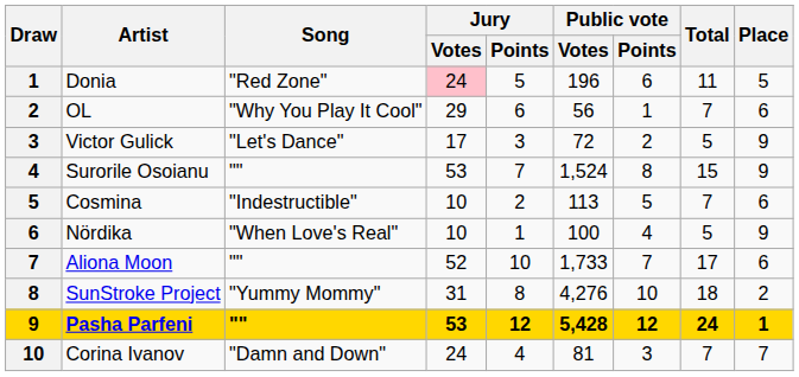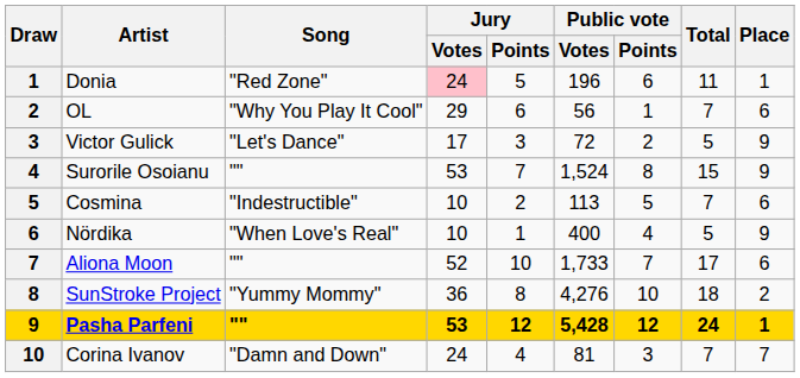 <table class="sortable wikitable plainrowheaders" style="margin: 1em auto 1em auto; text-align:center">
 <tr>
 <th rowspan="2">Draw</th>
 <th rowspan="2">Artist</th>
 <th rowspan="2">Song</th>
 <th colspan="2">Jury</th>
 <th colspan="2">Public vote</th>
 <th rowspan="2">Total</th>
 <th rowspan="2">Place</th>
 </tr>
 <tr>
 <th>Votes</th>
 <th>Points</th>
 <th>Votes</th>
 <th>Points</th>
 </tr>
 <tr>
 <th scope="row" style="text-align:center;">1</th>
 <td align="left">Donia</td>
 <td align="left">"Red Zone"</td>
 <td style="background: pink;">24</td>
 <td>5</td>
 <td>196</td>
 <td>6</td>
 <td>11</td>
-<td>5</td>
+<td>1</td>
 </tr>
 <tr>
 <th scope="row" style="text-align:center;">2</th>
 <td align="left">OL</td>
 <td align="left">"Why You Play It Cool"</td>
 <td>29</td>
 <td>6</td>
 <td>56</td>
 <td>1</td>
 <td>7</td>
 <td>6</td>
 </tr>
 <tr>
 <th scope="row" style="text-align:center;">3</th>
 <td align="left">Victor Gulick</td>
 <td align="left">"Let's Dance"</td>
 <td>17</td>
 <td>3</td>
 <td>72</td>
 <td>2</td>
 <td>5</td>
 <td>9</td>
 </tr>
 <tr>
 <th scope="row" style="text-align:center;">4</th>
 <td align="left">Surorile Osoianu</td>
 <td align="left">""</td>
 <td>53</td>
 <td>7</td>
 <td>1,524</td>
 <td>8</td>
 <td>15</td>
 <td>9</td>
 </tr>
 <tr>
 <th scope="row" style="text-align:center;">5</th>
 <td align="left">Cosmina</td>
 <td align="left">"Indestructible"</td>
 <td>10</td>
 <td>2</td>
 <td>113</td>
 <td>5</td>
 <td>7</td>
 <td>6</td>
 </tr>
 <tr>
 <th scope="row" style="text-align:center;">6</th>
 <td align="left">Nördika</td>
 <td align="left">"When Love's Real"</td>
 <td>10</td>
 <td>1</td>
-<td>100</td>
+<td>400</td>
 <td>4</td>
 <td>5</td>
 <td>9</td>
 </tr>
 <tr>
 <th scope="row" style="text-align:center;">7</th>
 <td align="left"><a href='#'>Aliona Moon</a></td>
 <td align="left">""</td>
 <td>52</td>
 <td>10</td>
 <td>1,733</td>
 <td>7</td>
 <td>17</td>
 <td>6</td>
 </tr>
 <tr>
 <th scope="row" style="text-align:center;">8</th>
 <td align="left"><a href='#'>SunStroke Project</a></td>
 <td align="left">"Yummy Mommy"</td>
-<td>31</td>
+<td>36</td>
 <td>8</td>
 <td>4,276</td>
 <td>10</td>
 <td>18</td>
 <td>2</td>
 </tr>
 <tr style="font-weight:bold; background:gold;">
 <th scope="row" style="text-align:center; font-weight:bold; background:gold;">9</th>
 <td align="left"><a href='#'>Pasha Parfeni</a></td>
 <td align="left">""</td>
 <td>53</td>
 <td>12</td>
 <td>5,428</td>
 <td>12</td>
 <td>24</td>
 <td>1</td>
 </tr>
 <tr>
 <th scope="row" style="text-align:center;">10</th>
 <td align="left">Corina Ivanov</td>
 <td align="left">"Damn and Down"</td>
 <td>24</td>
 <td>4</td>
 <td>81</td>
 <td>3</td>
 <td>7</td>
 <td>7</td>
 </tr>
 </table>
